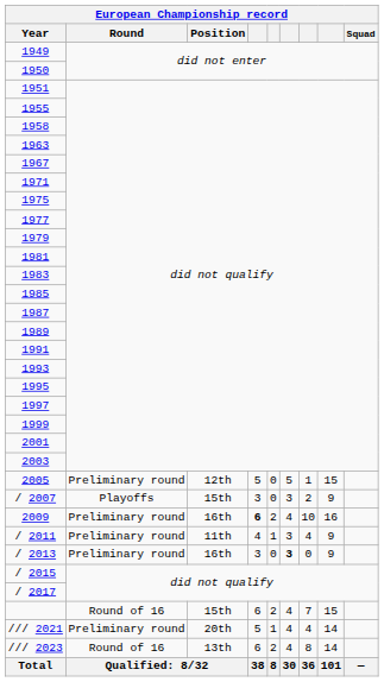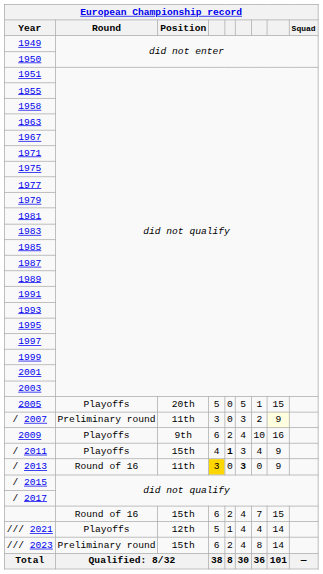 <table class="wikitable" style="text-align: center;">
 <tr>
 <th colspan=9><a href='#'>European Championship record</a></th>
 </tr>
 <tr>
 <th>Year</th>
 <th>Round</th>
 <th>Position</th>
 <th></th>
 <th></th>
 <th></th>
 <th></th>
 <th></th>
 <th><small>Squad</small></th>
 </tr>
 <tr>
 <td> <a href='#'>1949</a></td>
 <td colspan=8 rowspan=2 align=center><em>did not enter</em></td>
 </tr>
 <tr>
 <td> <a href='#'>1950</a></td>
 </tr>
 <tr>
 <td> <a href='#'>1951</a></td>
 <td colspan=9 rowspan=21><em>did not qualify</em></td>
 </tr>
 <tr>
 <td> <a href='#'>1955</a></td>
 </tr>
 <tr>
 <td> <a href='#'>1958</a></td>
 </tr>
 <tr>
 <td> <a href='#'>1963</a></td>
 </tr>
 <tr>
 <td> <a href='#'>1967</a></td>
 </tr>
 <tr>
 <td> <a href='#'>1971</a></td>
 </tr>
 <tr>
 <td> <a href='#'>1975</a></td>
 </tr>
 <tr>
 <td> <a href='#'>1977</a></td>
 </tr>
 <tr>
 <td> <a href='#'>1979</a></td>
 </tr>
 <tr>
 <td> <a href='#'>1981</a></td>
 </tr>
 <tr>
 <td> <a href='#'>1983</a></td>
 </tr>
 <tr>
 <td> <a href='#'>1985</a></td>
 </tr>
 <tr>
 <td> <a href='#'>1987</a></td>
 </tr>
 <tr>
 <td> <a href='#'>1989</a></td>
 </tr>
 <tr>
 <td> <a href='#'>1991</a></td>
 </tr>
 <tr>
 <td> <a href='#'>1993</a></td>
 </tr>
 <tr>
 <td> <a href='#'>1995</a></td>
 </tr>
 <tr>
 <td> <a href='#'>1997</a></td>
 </tr>
 <tr>
 <td> <a href='#'>1999</a></td>
 </tr>
 <tr>
 <td> <a href='#'>2001</a></td>
 </tr>
 <tr>
 <td> <a href='#'>2003</a></td>
 </tr>
 <tr>
 <td> <a href='#'>2005</a></td>
-<td>Preliminary round</td>
-<td>12th</td>
+<td>Playoffs</td>
+<td>20th</td>
 <td>5</td>
 <td>0</td>
 <td>5</td>
 <td>1</td>
 <td>15</td>
 <td></td>
 </tr>
 <tr>
 <td>/ <a href='#'>2007</a></td>
-<td>Playoffs</td>
-<td>15th</td>
+<td>Preliminary round</td>
+<td>11th</td>
 <td>3</td>
 <td>0</td>
 <td>3</td>
 <td>2</td>
-<td>9</td>
+<td style="background: lightyellow;">9</td>
 <td></td>
 </tr>
 <tr>
 <td> <a href='#'>2009</a></td>
-<td>Preliminary round</td>
-<td>16th</td>
-<td><strong>6</strong></td>
+<td>Playoffs</td>
+<td>9th</td>
+<td>6</td>
 <td>2</td>
 <td>4</td>
 <td>10</td>
 <td>16</td>
 <td></td>
 </tr>
 <tr>
 <td>/ <a href='#'>2011</a></td>
-<td>Preliminary round</td>
-<td>11th</td>
+<td>Playoffs</td>
+<td>15th</td>
 <td>4</td>
-<td>1</td>
+<td><strong>1</strong></td>
 <td>3</td>
 <td>4</td>
 <td>9</td>
 <td></td>
 </tr>
 <tr>
 <td>/ <a href='#'>2013</a></td>
-<td>Preliminary round</td>
-<td>16th</td>
-<td>3</td>
+<td>Round of 16</td>
+<td>11th</td>
+<td style="background: gold;">3</td>
 <td>0</td>
 <td><strong>3</strong></td>
 <td>0</td>
 <td>9</td>
 <td></td>
 </tr>
 <tr>
 <td>/ <a href='#'>2015</a></td>
 <td colspan=9 rowspan=2><em>did not qualify</em></td>
 </tr>
 <tr>
 <td>/ <a href='#'>2017</a></td>
 </tr>
 <tr>
 <td></td>
 <td>Round of 16</td>
 <td>15th</td>
 <td>6</td>
 <td>2</td>
 <td>4</td>
 <td>7</td>
 <td>15</td>
 <td></td>
 </tr>
 <tr>
 <td {{nowrap>/// <a href='#'>2021</a></td>
-<td>Preliminary round</td>
-<td>20th</td>
+<td>Playoffs</td>
+<td>12th</td>
 <td>5</td>
 <td>1</td>
 <td>4</td>
 <td>4</td>
 <td>14</td>
 <td></td>
 </tr>
 <tr>
 <td {{nowrap>/// <a href='#'>2023</a></td>
-<td>Round of 16</td>
-<td>13th</td>
+<td>Preliminary round</td>
+<td>15th</td>
 <td>6</td>
 <td>2</td>
 <td>4</td>
 <td>8</td>
 <td>14</td>
 <td></td>
 </tr>
 <tr>
 <th>Total</th>
 <th colspan="2">Qualified: 8/32</th>
 <th>38</th>
 <th>8</th>
 <th>30</th>
 <th>36</th>
 <th>101</th>
 <th>—</th>
 </tr>
 </table>
